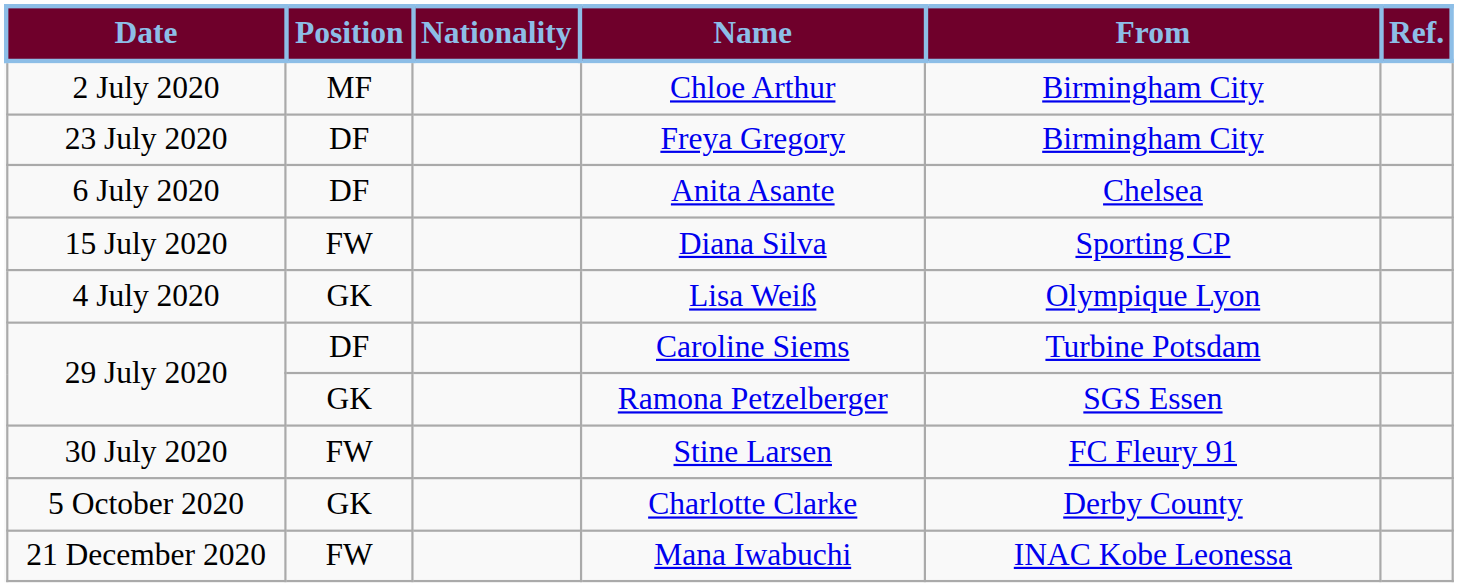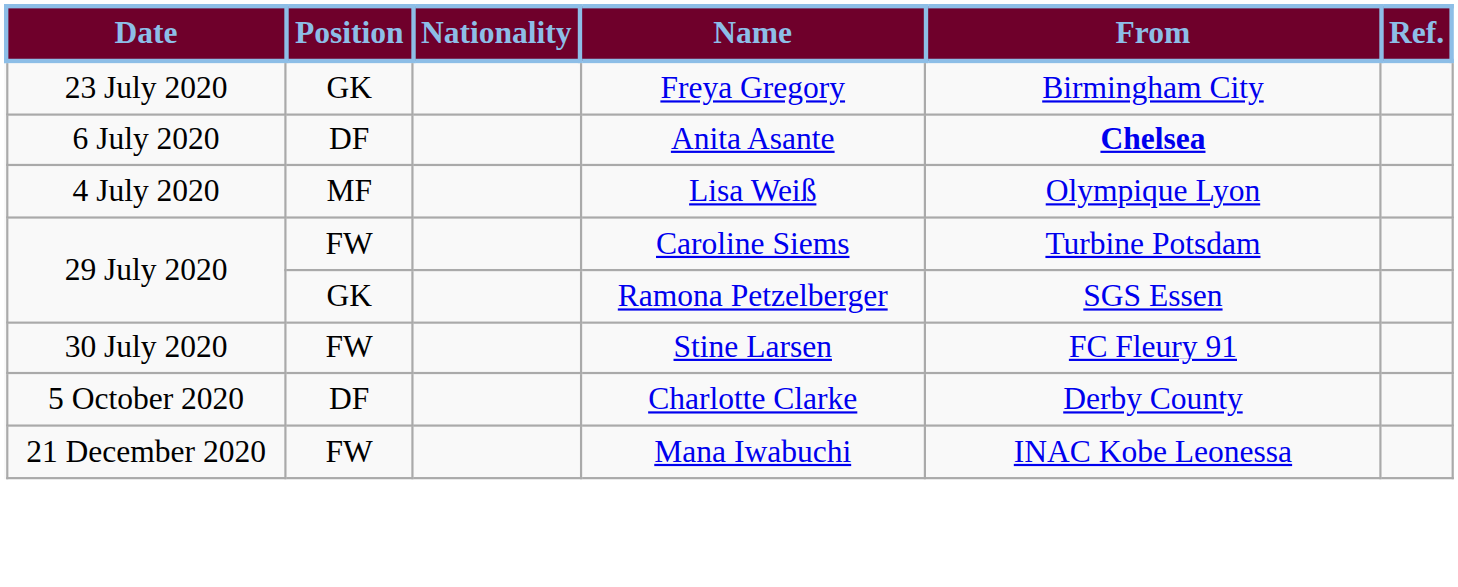 <table class="wikitable" style="text-align:center; font-size:90%; ">
 <tr>
 <th style="background:#6F002B; color:#8DBEE7;border:2px solid #8DBEE7; width:120px;">Date</th>
 <th style="background:#6F002B; color:#8DBEE7;border:2px solid #8DBEE7; width:50px;">Position</th>
 <th style="background:#6F002B; color:#8DBEE7;border:2px solid #8DBEE7; width:50px;">Nationality</th>
 <th style="background:#6F002B; color:#8DBEE7;border:2px solid #8DBEE7; width:150px;">Name</th>
 <th style="background:#6F002B; color:#8DBEE7;border:2px solid #8DBEE7; width:200px;">From</th>
 <th style="background:#6F002B; color:#8DBEE7;border:2px solid #8DBEE7; width:25px;">Ref.</th>
 </tr>
 <tr>
-<td>2 July 2020</td>
-<td>MF</td>
-<td></td>
-<td><a href='#'>Chloe Arthur</a></td>
-<td> <a href='#'>Birmingham City</a></td>
-<td></td>
-</tr>
-<tr>
 <td>23 July 2020</td>
-<td>DF</td>
+<td>GK</td>
 <td></td>
 <td><a href='#'>Freya Gregory</a></td>
 <td> <a href='#'>Birmingham City</a></td>
 <td></td>
 </tr>
 <tr>
 <td>6 July 2020</td>
 <td>DF</td>
 <td></td>
 <td><a href='#'>Anita Asante</a></td>
-<td> <a href='#'>Chelsea</a></td>
-<td></td>
-</tr>
-<tr>
-<td>15 July 2020</td>
-<td>FW</td>
-<td></td>
-<td><a href='#'>Diana Silva</a></td>
-<td> <a href='#'>Sporting CP</a></td>
+<td><strong> <a href='#'>Chelsea</a></strong></td>
 <td></td>
 </tr>
 <tr>
 <td>4 July 2020</td>
-<td>GK</td>
+<td>MF</td>
 <td></td>
 <td><a href='#'>Lisa Weiß</a></td>
 <td> <a href='#'>Olympique Lyon</a></td>
 <td></td>
 </tr>
 <tr>
 <td rowspan="2">29 July 2020</td>
-<td>DF</td>
+<td>FW</td>
 <td></td>
 <td><a href='#'>Caroline Siems</a></td>
 <td> <a href='#'>Turbine Potsdam</a></td>
 <td></td>
 </tr>
 <tr>
 <td>GK</td>
 <td></td>
 <td><a href='#'>Ramona Petzelberger</a></td>
 <td> <a href='#'>SGS Essen</a></td>
 <td></td>
 </tr>
 <tr>
 <td>30 July 2020</td>
 <td>FW</td>
 <td></td>
 <td><a href='#'>Stine Larsen</a></td>
 <td> <a href='#'>FC Fleury 91</a></td>
 <td></td>
 </tr>
 <tr>
 <td>5 October 2020</td>
-<td>GK</td>
+<td>DF</td>
 <td></td>
 <td><a href='#'>Charlotte Clarke</a></td>
 <td> <a href='#'>Derby County</a></td>
 <td></td>
 </tr>
 <tr>
 <td>21 December 2020</td>
 <td>FW</td>
 <td></td>
 <td><a href='#'>Mana Iwabuchi</a></td>
 <td> <a href='#'>INAC Kobe Leonessa</a></td>
 <td></td>
 </tr>
 </table>
